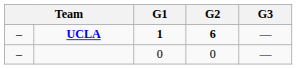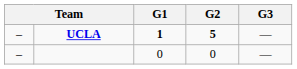 <table class="wikitable" style="font-size:90%; width: 55%; text-align: center">
 <tr>
 <th colspan=2>Team</th>
 <th>G1</th>
 <th>G2</th>
 <th>G3</th>
 </tr>
 <tr>
 <td>–</td>
 <td><strong><a href='#'>UCLA</a></strong></td>
 <td><strong>1</strong></td>
-<td><strong>6</strong></td>
+<td><strong>5</strong></td>
 <td>—</td>
 </tr>
 <tr>
 <td>–</td>
 <td></td>
 <td>0</td>
 <td>0</td>
 <td>—</td>
 </tr>
 </table>
